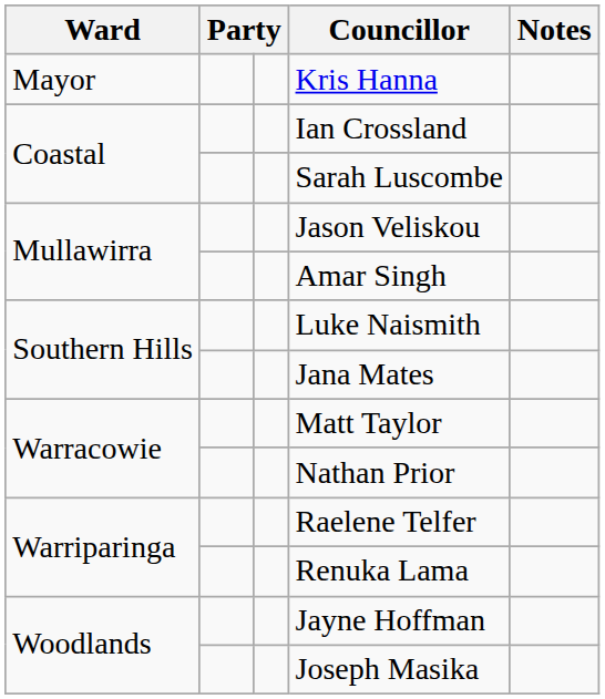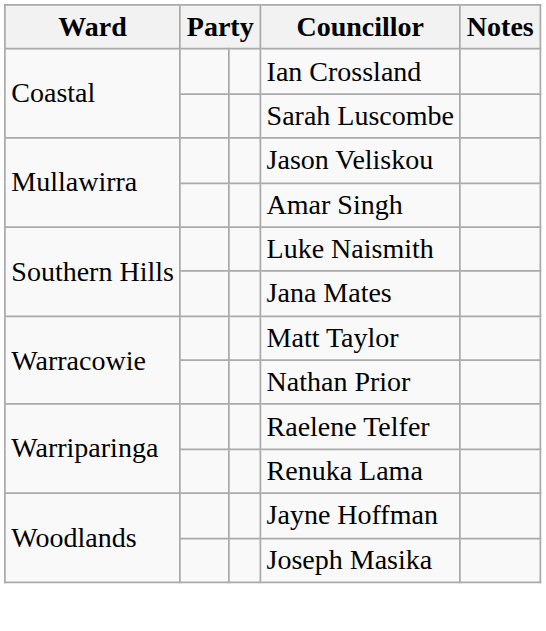 <table class="wikitable">
 <tr>
 <th>Ward</th>
 <th colspan="2">Party</th>
 <th>Councillor</th>
 <th>Notes</th>
-</tr>
-<tr>
-<td>Mayor</td>
-<td> </td>
-<td></td>
-<td><a href='#'>Kris Hanna</a></td>
-<td></td>
 </tr>
 <tr>
 <td rowspan="2">Coastal</td>
 <td> </td>
 <td></td>
 <td>Ian Crossland</td>
 <td></td>
 </tr>
 <tr>
 <td> </td>
 <td></td>
 <td>Sarah Luscombe</td>
 <td></td>
 </tr>
 <tr>
 <td rowspan="2">Mullawirra</td>
 <td> </td>
 <td></td>
 <td>Jason Veliskou</td>
 <td></td>
 </tr>
 <tr>
 <td> </td>
 <td></td>
 <td>Amar Singh</td>
 <td></td>
 </tr>
 <tr>
 <td rowspan="2">Southern Hills</td>
 <td> </td>
 <td></td>
 <td>Luke Naismith</td>
 <td></td>
 </tr>
 <tr>
 <td> </td>
 <td></td>
 <td>Jana Mates</td>
 <td></td>
 </tr>
 <tr>
 <td rowspan="2">Warracowie</td>
 <td> </td>
 <td></td>
 <td>Matt Taylor</td>
 <td></td>
 </tr>
 <tr>
 <td> </td>
 <td></td>
 <td>Nathan Prior</td>
 <td></td>
 </tr>
 <tr>
 <td rowspan="2">Warriparinga</td>
 <td> </td>
 <td></td>
 <td>Raelene Telfer</td>
 <td></td>
 </tr>
 <tr>
 <td> </td>
 <td></td>
 <td>Renuka Lama</td>
 <td></td>
 </tr>
 <tr>
 <td rowspan="2">Woodlands</td>
 <td> </td>
 <td></td>
 <td>Jayne Hoffman</td>
 <td></td>
 </tr>
 <tr>
 <td> </td>
 <td></td>
 <td>Joseph Masika</td>
 <td></td>
 </tr>
 </table>
